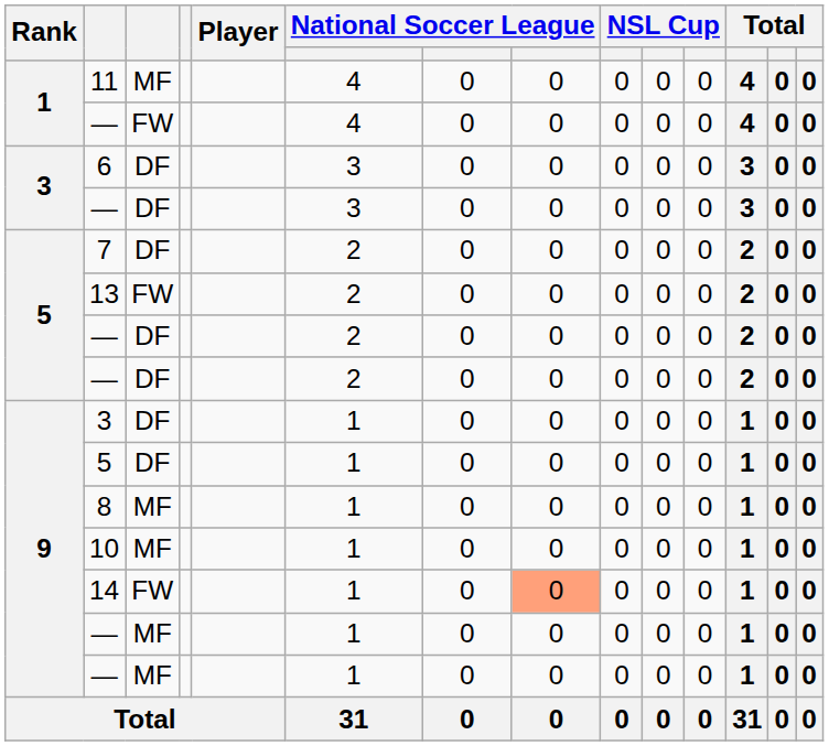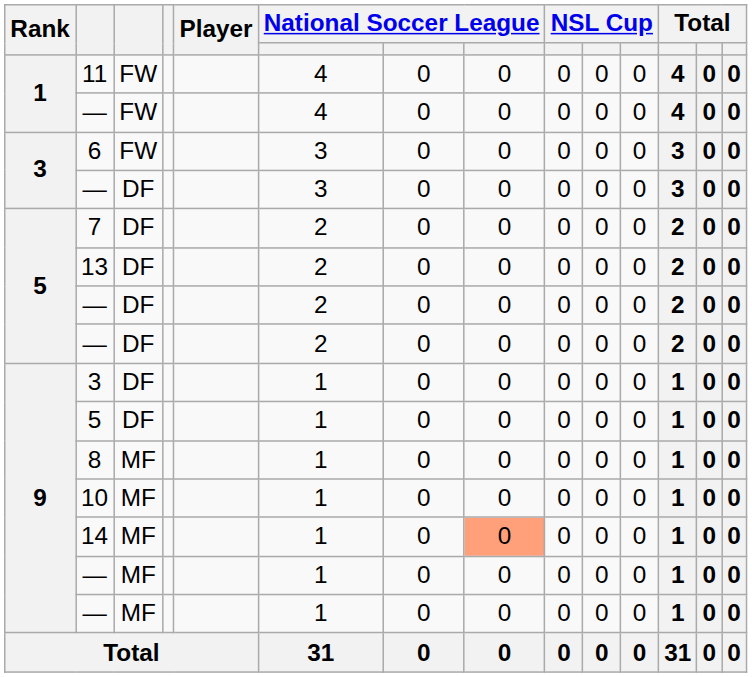 <table class="wikitable sortable" style="text-align:center">
 <tr>
 <th rowspan="2">Rank</th>
 <th rowspan="2"></th>
 <th rowspan="2"></th>
 <th rowspan="2"></th>
 <th rowspan="2">Player</th>
 <th colspan="3"><a href='#'>National Soccer League</a></th>
 <th colspan="3"><a href='#'>NSL Cup</a></th>
 <th colspan="3">Total</th>
 </tr>
 <tr>
 <th></th>
 <th></th>
 <th></th>
 <th></th>
 <th></th>
 <th></th>
 <th></th>
 <th></th>
 <th></th>
 </tr>
 <tr>
 <th rowspan="2">1</th>
 <td>11</td>
-<td>MF</td>
+<td>FW</td>
 <td></td>
 <td align="left"><br></td>
 <td>4</td>
 <td>0</td>
 <td>0<br></td>
 <td>0</td>
 <td>0</td>
 <td>0<br></td>
 <th>4</th>
 <th>0</th>
 <th>0</th>
 </tr>
 <tr>
 <td>—</td>
 <td>FW</td>
 <td></td>
 <td align="left"><br></td>
 <td>4</td>
 <td>0</td>
 <td>0<br></td>
 <td>0</td>
 <td>0</td>
 <td>0<br></td>
 <th>4</th>
 <th>0</th>
 <th>0</th>
 </tr>
 <tr>
 <th rowspan="2">3</th>
 <td>6</td>
-<td>DF</td>
+<td>FW</td>
 <td></td>
 <td align="left"><br></td>
 <td>3</td>
 <td>0</td>
 <td>0<br></td>
 <td>0</td>
 <td>0</td>
 <td>0<br></td>
 <th>3</th>
 <th>0</th>
 <th>0</th>
 </tr>
 <tr>
 <td>—</td>
 <td>DF</td>
 <td></td>
 <td align="left"><br></td>
 <td>3</td>
 <td>0</td>
 <td>0<br></td>
 <td>0</td>
 <td>0</td>
 <td>0<br></td>
 <th>3</th>
 <th>0</th>
 <th>0</th>
 </tr>
 <tr>
 <th rowspan="4">5</th>
 <td>7</td>
 <td>DF</td>
 <td></td>
 <td align="left"><br></td>
 <td>2</td>
 <td>0</td>
 <td>0<br></td>
 <td>0</td>
 <td>0</td>
 <td>0<br></td>
 <th>2</th>
 <th>0</th>
 <th>0</th>
 </tr>
 <tr>
 <td>13</td>
-<td>FW</td>
+<td>DF</td>
 <td></td>
 <td align="left"><br></td>
 <td>2</td>
 <td>0</td>
 <td>0<br></td>
 <td>0</td>
 <td>0</td>
 <td>0<br></td>
 <th>2</th>
 <th>0</th>
 <th>0</th>
 </tr>
 <tr>
 <td>—</td>
 <td>DF</td>
 <td></td>
 <td align="left"><br></td>
 <td>2</td>
 <td>0</td>
 <td>0<br></td>
 <td>0</td>
 <td>0</td>
 <td>0<br></td>
 <th>2</th>
 <th>0</th>
 <th>0</th>
 </tr>
 <tr>
 <td>—</td>
 <td>DF</td>
 <td></td>
 <td align="left"><br></td>
 <td>2</td>
 <td>0</td>
 <td>0<br></td>
 <td>0</td>
 <td>0</td>
 <td>0<br></td>
 <th>2</th>
 <th>0</th>
 <th>0</th>
 </tr>
 <tr>
 <th rowspan="7">9</th>
 <td>3</td>
 <td>DF</td>
 <td></td>
 <td align="left"><br></td>
 <td>1</td>
 <td>0</td>
 <td>0<br></td>
 <td>0</td>
 <td>0</td>
 <td>0<br></td>
 <th>1</th>
 <th>0</th>
 <th>0</th>
 </tr>
 <tr>
 <td>5</td>
 <td>DF</td>
 <td></td>
 <td align="left"><br></td>
 <td>1</td>
 <td>0</td>
 <td>0<br></td>
 <td>0</td>
 <td>0</td>
 <td>0<br></td>
 <th>1</th>
 <th>0</th>
 <th>0</th>
 </tr>
 <tr>
 <td>8</td>
 <td>MF</td>
 <td></td>
 <td align="left"><br></td>
 <td>1</td>
 <td>0</td>
 <td>0<br></td>
 <td>0</td>
 <td>0</td>
 <td>0<br></td>
 <th>1</th>
 <th>0</th>
 <th>0</th>
 </tr>
 <tr>
 <td>10</td>
 <td>MF</td>
 <td></td>
 <td align="left"><br></td>
 <td>1</td>
 <td>0</td>
 <td>0<br></td>
 <td>0</td>
 <td>0</td>
 <td>0<br></td>
 <th>1</th>
 <th>0</th>
 <th>0</th>
 </tr>
 <tr>
 <td>14</td>
-<td>FW</td>
+<td>MF</td>
 <td></td>
 <td align="left"><br></td>
 <td>1</td>
 <td>0</td>
 <td style="background: lightsalmon;">0<br></td>
 <td>0</td>
 <td>0</td>
 <td>0<br></td>
 <th>1</th>
 <th>0</th>
 <th>0</th>
 </tr>
 <tr>
 <td>—</td>
 <td>MF</td>
 <td></td>
 <td align="left"><br></td>
 <td>1</td>
 <td>0</td>
 <td>0<br></td>
 <td>0</td>
 <td>0</td>
 <td>0<br></td>
 <th>1</th>
 <th>0</th>
 <th>0</th>
 </tr>
 <tr>
 <td>—</td>
 <td>MF</td>
 <td></td>
 <td align="left"><br></td>
 <td>1</td>
 <td>0</td>
 <td>0<br></td>
 <td>0</td>
 <td>0</td>
 <td>0<br></td>
 <th>1</th>
 <th>0</th>
 <th>0</th>
 </tr>
 <tr>
 <th colspan="5">Total<br></th>
 <th>31</th>
 <th>0</th>
 <th>0<br></th>
 <th>0</th>
 <th>0</th>
 <th>0<br></th>
 <th>31</th>
 <th>0</th>
 <th>0</th>
 </tr>
 </table>
